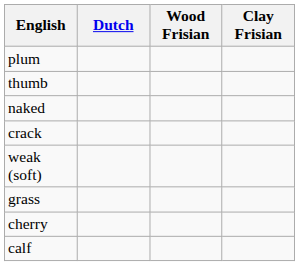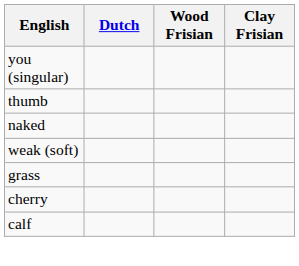 <table class="wikitable" width="300">
 <tr style="background: #efefef;">
 <th width="20%">English</th>
 <th width="20%"><a href='#'>Dutch</a></th>
 <th width="20%">Wood Frisian</th>
 <th width="20%">Clay Frisian</th>
 </tr>
 <tr>
-<td style="border: 1px #aaaaaa solid;">plum</td>
+<td style="border: 1px #aaaaaa solid;">you (singular)</td>
 <td style="border: 1px #aaaaaa solid;"></td>
 <td style="border: 1px #aaaaaa solid;"></td>
 <td style="border: 1px #aaaaaa solid;"></td>
 </tr>
 <tr>
 <td style="border: 1px #aaaaaa solid;">thumb</td>
 <td style="border: 1px #aaaaaa solid;"></td>
 <td style="border: 1px #aaaaaa solid;"></td>
 <td style="border: 1px #aaaaaa solid;"></td>
 </tr>
 <tr>
 <td style="border: 1px #aaaaaa solid;">naked</td>
-<td style="border: 1px #aaaaaa solid;"></td>
-<td style="border: 1px #aaaaaa solid;"></td>
-<td style="border: 1px #aaaaaa solid;"></td>
-</tr>
-<tr>
-<td style="border: 1px #aaaaaa solid;">crack</td>
 <td style="border: 1px #aaaaaa solid;"></td>
 <td style="border: 1px #aaaaaa solid;"></td>
 <td style="border: 1px #aaaaaa solid;"></td>
 </tr>
 <tr>
 <td style="border: 1px #aaaaaa solid;">weak (soft)</td>
 <td style="border: 1px #aaaaaa solid;"></td>
 <td style="border: 1px #aaaaaa solid;"></td>
 <td style="border: 1px #aaaaaa solid;"></td>
 </tr>
 <tr>
 <td style="border: 1px #aaaaaa solid;">grass</td>
 <td style="border: 1px #aaaaaa solid;"></td>
 <td style="border: 1px #aaaaaa solid;"></td>
 <td style="border: 1px #aaaaaa solid;"></td>
 </tr>
 <tr>
 <td style="border: 1px #aaaaaa solid;">cherry</td>
 <td style="border: 1px #aaaaaa solid;"></td>
 <td style="border: 1px #aaaaaa solid;"></td>
 <td style="border: 1px #aaaaaa solid;"></td>
 </tr>
 <tr>
 <td style="border: 1px #aaaaaa solid;">calf</td>
 <td style="border: 1px #aaaaaa solid;"></td>
 <td style="border: 1px #aaaaaa solid;"></td>
 <td style="border: 1px #aaaaaa solid;"></td>
 </tr>
 </table>
